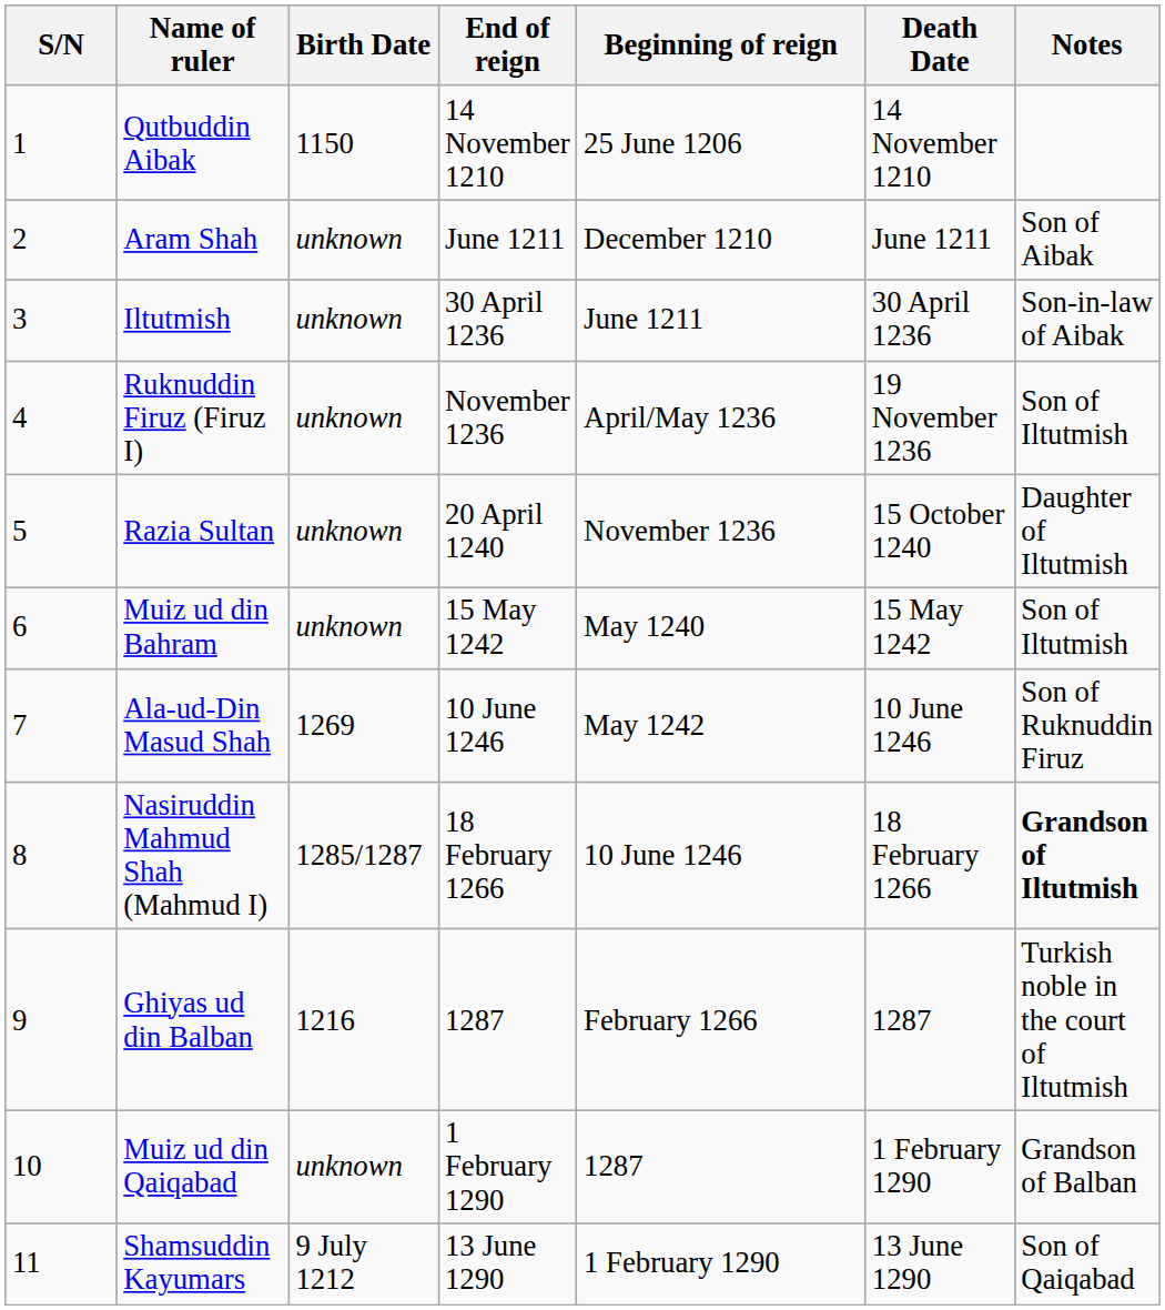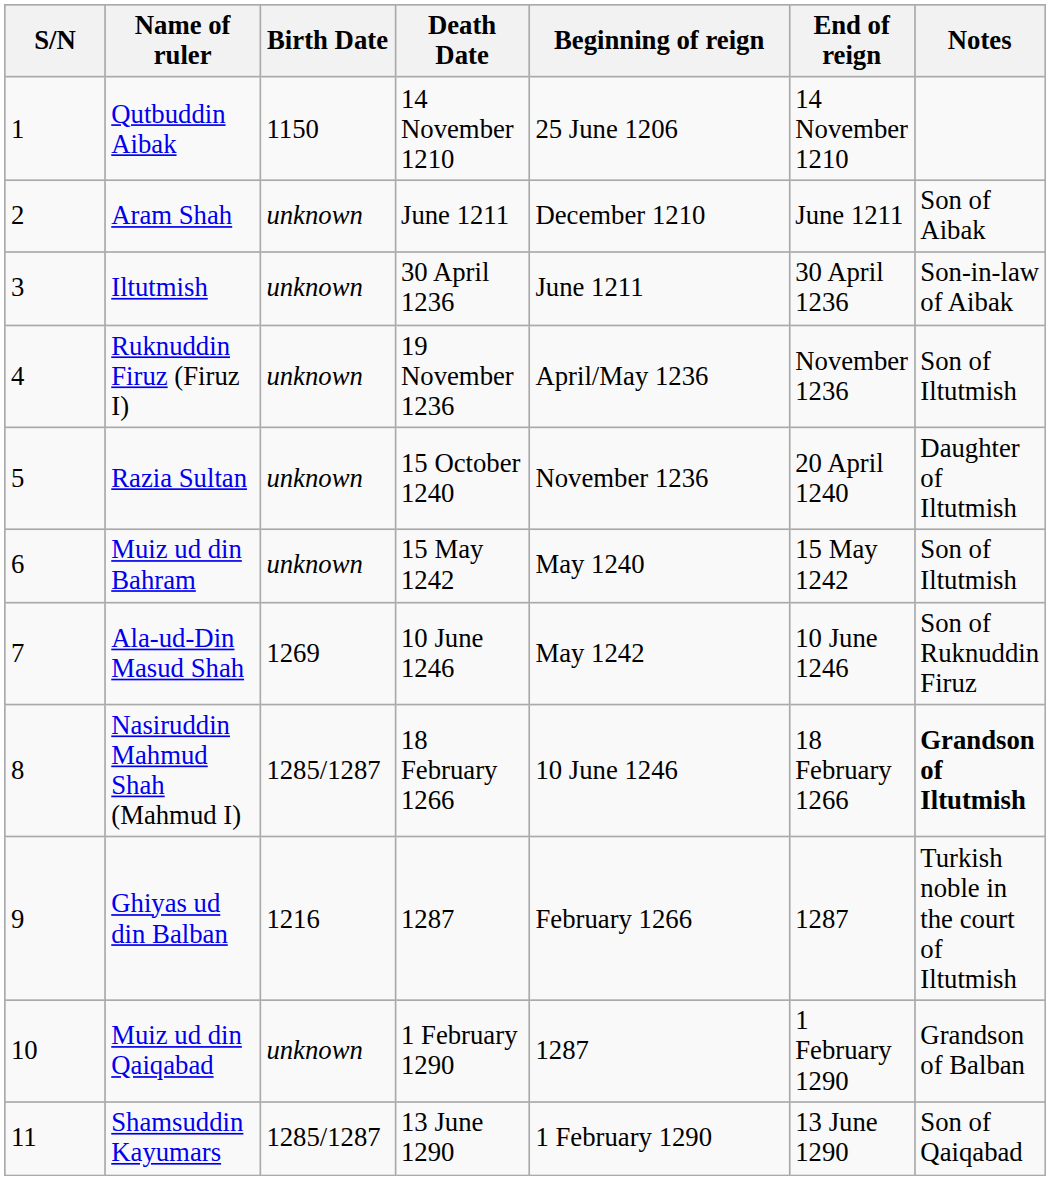 <table class=wikitable width="100%">
 <tr>
 <th width="10%" bgcolor="#CEDFF2">S/N</th>
 <th width="15%" bgcolor="#CEDFF2">Name of ruler</th>
 <th width="13%" bgcolor="#CEDFF2">Birth Date</th>
+<th width="13%" bgcolor="#CEDFF2">Death Date</th>
+<th width="26%" bgcolor="#CEDFF2">Beginning of reign</th>
 <th>End of reign</th>
-<th width="26%" bgcolor="#CEDFF2">Beginning of reign</th>
-<th width="13%" bgcolor="#CEDFF2">Death Date</th>
 <th>Notes</th>
 </tr>
 <tr>
 <td>1</td>
 <td><a href='#'>Qutbuddin Aibak</a></td>
 <td>1150</td>
 <td>14 November 1210</td>
 <td>25 June 1206</td>
 <td>14 November 1210</td>
 <td></td>
 </tr>
 <tr>
 <td>2</td>
 <td><a href='#'>Aram Shah</a></td>
 <td><em>unknown</em></td>
 <td>June 1211</td>
 <td>December 1210</td>
 <td>June 1211</td>
 <td>Son of Aibak</td>
 </tr>
 <tr>
 <td>3</td>
 <td><a href='#'>Iltutmish</a></td>
 <td><em>unknown</em></td>
 <td>30 April 1236</td>
 <td>June 1211</td>
 <td>30 April 1236</td>
 <td>Son-in-law of Aibak</td>
 </tr>
 <tr>
 <td>4</td>
 <td><a href='#'>Ruknuddin Firuz</a> (Firuz I)</td>
 <td><em>unknown</em></td>
+<td>19 November 1236</td>
+<td>April/May 1236</td>
 <td>November 1236</td>
-<td>April/May 1236</td>
-<td>19 November 1236</td>
 <td>Son of Iltutmish</td>
 </tr>
 <tr>
 <td>5</td>
 <td><a href='#'>Razia Sultan</a></td>
 <td><em>unknown</em></td>
+<td>15 October 1240</td>
+<td>November 1236</td>
 <td>20 April 1240</td>
-<td>November 1236</td>
-<td>15 October 1240</td>
 <td>Daughter of Iltutmish</td>
 </tr>
 <tr>
 <td>6</td>
 <td><a href='#'>Muiz ud din Bahram</a></td>
 <td><em>unknown</em></td>
 <td>15 May 1242</td>
 <td>May 1240</td>
 <td>15 May 1242</td>
 <td>Son of Iltutmish</td>
 </tr>
 <tr>
 <td>7</td>
 <td><a href='#'>Ala-ud-Din Masud Shah</a></td>
 <td>1269</td>
 <td>10 June 1246</td>
 <td>May 1242</td>
 <td>10 June 1246</td>
 <td>Son of Ruknuddin Firuz</td>
 </tr>
 <tr>
 <td>8</td>
 <td><a href='#'>Nasiruddin Mahmud Shah</a> (Mahmud I)</td>
 <td>1285/1287</td>
 <td>18 February 1266</td>
 <td>10 June 1246</td>
 <td>18 February 1266</td>
 <td><strong>Grandson of Iltutmish</strong></td>
 </tr>
 <tr>
 <td>9</td>
 <td><a href='#'>Ghiyas ud din Balban</a></td>
 <td>1216</td>
 <td>1287</td>
 <td>February 1266</td>
 <td>1287</td>
 <td>Turkish noble in the court of Iltutmish</td>
 </tr>
 <tr>
 <td>10</td>
 <td><a href='#'>Muiz ud din Qaiqabad</a></td>
 <td><em>unknown</em></td>
 <td>1 February 1290</td>
 <td>1287</td>
 <td>1 February 1290</td>
 <td>Grandson of Balban</td>
 </tr>
 <tr>
 <td>11</td>
 <td><a href='#'>Shamsuddin Kayumars</a></td>
-<td>9 July 1212</td>
+<td>1285/1287</td>
 <td>13 June 1290</td>
 <td>1 February 1290</td>
 <td>13 June 1290</td>
 <td>Son of Qaiqabad</td>
 </tr>
 </table>
